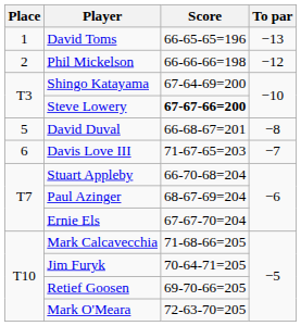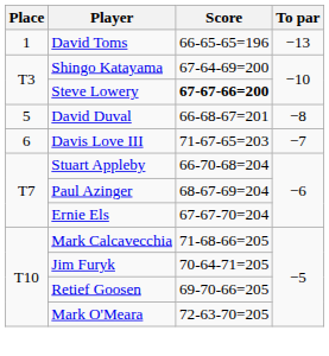 <table class="wikitable">
 <tr>
 <th>Place</th>
 <th>Player</th>
 <th>Score</th>
 <th>To par</th>
 </tr>
 <tr>
 <td align=center>1</td>
 <td> <a href='#'>David Toms</a></td>
 <td>66-65-65=196</td>
 <td align=center>−13</td>
-</tr>
-<tr>
-<td align=center>2</td>
-<td> <a href='#'>Phil Mickelson</a></td>
-<td>66-66-66=198</td>
-<td align=center>−12</td>
 </tr>
 <tr>
 <td rowspan="2" align=center>T3</td>
 <td> <a href='#'>Shingo Katayama</a></td>
 <td>67-64-69=200</td>
 <td rowspan="2" align=center>−10</td>
 </tr>
 <tr>
 <td> <a href='#'>Steve Lowery</a></td>
 <td><strong>67-67-66=200</strong></td>
 </tr>
 <tr>
 <td align=center>5</td>
 <td> <a href='#'>David Duval</a></td>
 <td>66-68-67=201</td>
 <td align=center>−8</td>
 </tr>
 <tr>
 <td align=center>6</td>
 <td> <a href='#'>Davis Love III</a></td>
 <td>71-67-65=203</td>
 <td align=center>−7</td>
 </tr>
 <tr>
 <td rowspan="3" align=center>T7</td>
 <td> <a href='#'>Stuart Appleby</a></td>
 <td>66-70-68=204</td>
 <td rowspan="3" align=center>−6</td>
 </tr>
 <tr>
 <td> <a href='#'>Paul Azinger</a></td>
 <td>68-67-69=204</td>
 </tr>
 <tr>
 <td> <a href='#'>Ernie Els</a></td>
 <td>67-67-70=204</td>
 </tr>
 <tr>
 <td rowspan="4" align=center>T10</td>
 <td> <a href='#'>Mark Calcavecchia</a></td>
 <td>71-68-66=205</td>
 <td rowspan="4" align=center>−5</td>
 </tr>
 <tr>
 <td> <a href='#'>Jim Furyk</a></td>
 <td>70-64-71=205</td>
 </tr>
 <tr>
 <td> <a href='#'>Retief Goosen</a></td>
 <td>69-70-66=205</td>
 </tr>
 <tr>
 <td> <a href='#'>Mark O'Meara</a></td>
 <td>72-63-70=205</td>
 </tr>
 </table>
